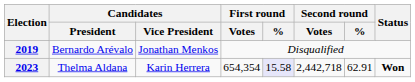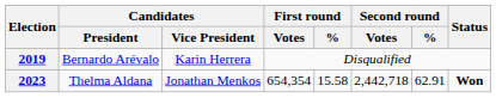 <table class="wikitable" style="text-align:center;">
 <tr>
 <th rowspan=2>Election</th>
 <th colspan=2>Candidates</th>
 <th colspan=2>First round</th>
 <th colspan=2>Second round</th>
 <th rowspan=2>Status</th>
 </tr>
 <tr>
 <th>President</th>
 <th>Vice President</th>
 <th>Votes</th>
 <th>%</th>
 <th>Votes</th>
 <th>%</th>
 </tr>
 <tr>
 <th><a href='#'>2019</a></th>
 <td><a href='#'>Bernardo Arévalo</a></td>
-<td><a href='#'>Jonathan Menkos</a></td>
+<td><a href='#'>Karin Herrera</a></td>
 <td colspan=5><em>Disqualified</em></td>
 </tr>
 <tr>
 <th><a href='#'>2023</a></th>
 <td><a href='#'>Thelma Aldana</a></td>
-<td><a href='#'>Karin Herrera</a></td>
+<td><a href='#'>Jonathan Menkos</a></td>
 <td>654,354</td>
-<td style="background: lavender;">15.58</td>
+<td>15.58</td>
 <td>2,442,718</td>
 <td>62.91</td>
 <td><strong>Won</strong> </td>
 </tr>
 </table>
